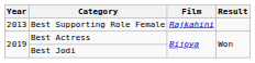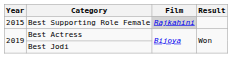 <table class="wikitable" style="font-size: 95%;">
 <tr>
 <th>Year</th>
 <th>Category</th>
 <th>Film</th>
 <th>Result</th>
 </tr>
 <tr>
-<td>2013</td>
+<td>2015</td>
 <td>Best Supporting Role Female</td>
-<td><em><a href='#'>Rajkahini</a></em></td>
+<td style="background: lightgrey;"><em><a href='#'>Rajkahini</a></em></td>
 <td></td>
 </tr>
 <tr>
 <td rowspan="2">2019</td>
 <td>Best Actress</td>
 <td rowspan="2"><em><a href='#'>Bijoya</a></em></td>
 <td rowspan="2">Won</td>
 </tr>
 <tr>
 <td>Best Jodi</td>
 </tr>
 </table>
